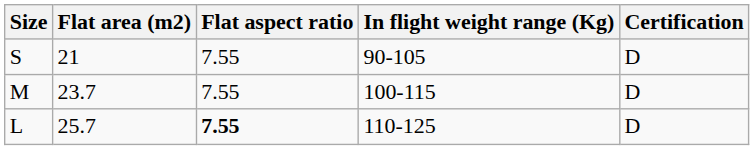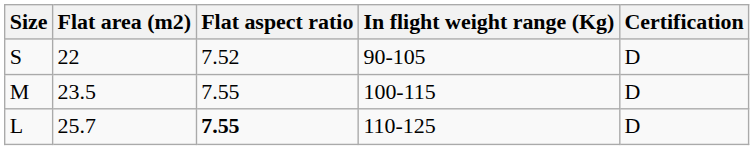 <table class="wikitable">
 <tr>
 <th>Size</th>
 <th>Flat area (m2)</th>
 <th>Flat aspect ratio</th>
 <th>In flight weight range (Kg)</th>
 <th>Certification</th>
 </tr>
 <tr>
 <td>S</td>
-<td>21</td>
-<td>7.55</td>
+<td>22</td>
+<td>7.52</td>
 <td>90-105</td>
 <td>D</td>
 </tr>
 <tr>
 <td>M</td>
-<td>23.7</td>
+<td>23.5</td>
 <td>7.55</td>
 <td>100-115</td>
 <td>D</td>
 </tr>
 <tr>
 <td>L</td>
 <td>25.7</td>
 <td><strong>7.55</strong></td>
 <td>110-125</td>
 <td>D</td>
 </tr>
 </table>
